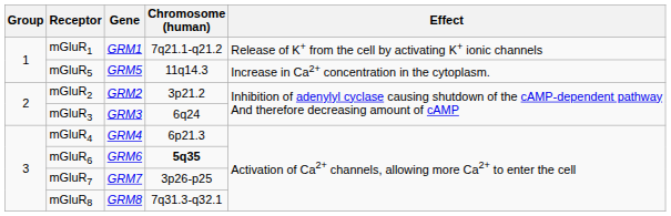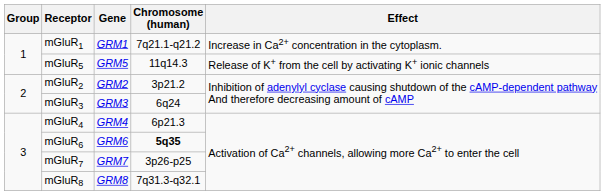 <table class="wikitable">
 <tr>
 <th>Group</th>
 <th>Receptor</th>
 <th>Gene</th>
 <th>Chromosome<br>(human)</th>
 <th>Effect</th>
 </tr>
 <tr>
 <td rowspan="2" align="center">1</td>
 <td>mGluR<sub>1</sub></td>
 <td><em><a href='#'>GRM1</a></em></td>
 <td align="center">7q21.1-q21.2</td>
-<td>Release of K<sup>+</sup> from the cell by activating K<sup>+</sup> ionic channels</td>
+<td>Increase in Ca<sup>2+</sup> concentration in the cytoplasm.</td>
 </tr>
 <tr>
 <td>mGluR<sub>5</sub></td>
 <td><em><a href='#'>GRM5</a></em></td>
 <td align="center">11q14.3</td>
-<td>Increase in Ca<sup>2+</sup> concentration in the cytoplasm.</td>
+<td>Release of K<sup>+</sup> from the cell by activating K<sup>+</sup> ionic channels</td>
 </tr>
 <tr>
 <td rowspan="2" align="center">2</td>
 <td>mGluR<sub>2</sub></td>
 <td><em><a href='#'>GRM2</a></em></td>
 <td align="center">3p21.2</td>
 <td rowspan="2">Inhibition of <a href='#'>adenylyl cyclase</a> causing shutdown of the <a href='#'>cAMP-dependent pathway</a><br>And therefore decreasing amount of <a href='#'>cAMP</a></td>
 </tr>
 <tr>
 <td>mGluR<sub>3</sub></td>
 <td><em><a href='#'>GRM3</a></em></td>
 <td align="center">6q24</td>
 </tr>
 <tr>
 <td rowspan="4" align="center">3</td>
 <td>mGluR<sub>4</sub></td>
 <td><em><a href='#'>GRM4</a></em></td>
 <td align="center">6p21.3</td>
 <td rowspan="4">Activation of Ca<sup>2+</sup> channels, allowing more Ca<sup>2+</sup> to enter the cell</td>
 </tr>
 <tr>
 <td>mGluR<sub>6</sub></td>
 <td><em><a href='#'>GRM6</a></em></td>
 <td align="center"><strong>5q35</strong></td>
 </tr>
 <tr>
 <td>mGluR<sub>7</sub></td>
 <td><em><a href='#'>GRM7</a></em></td>
 <td align="center">3p26-p25</td>
 </tr>
 <tr>
 <td>mGluR<sub>8</sub></td>
 <td><em><a href='#'>GRM8</a></em></td>
 <td align="center">7q31.3-q32.1</td>
 </tr>
 </table>
